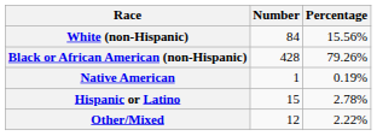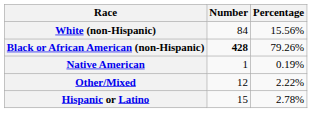 <table class="wikitable" style="text-align:right">
 <tr>
 <th scope="col">Race</th>
 <th scope="col">Number</th>
 <th scope="col">Percentage</th>
 </tr>
 <tr>
 <th scope="row"><a href='#'>White</a> (non-Hispanic)</th>
 <td>84</td>
 <td>15.56%</td>
 </tr>
 <tr>
 <th scope="row"><a href='#'>Black or African American</a> (non-Hispanic)</th>
-<td>428</td>
+<td><strong>428</strong></td>
 <td>79.26%</td>
 </tr>
 <tr>
 <th scope="row"><a href='#'>Native American</a></th>
 <td>1</td>
 <td>0.19%</td>
 </tr>
 <tr>
+<th scope="row"><a href='#'>Other/Mixed</a></th>
+<td>12</td>
+<td>2.22%</td>
+</tr>
+<tr>
 <th scope="row"><a href='#'>Hispanic</a> or <a href='#'>Latino</a></th>
 <td>15</td>
 <td>2.78%</td>
 </tr>
-<tr>
-<th scope="row"><a href='#'>Other/Mixed</a></th>
-<td>12</td>
-<td>2.22%</td>
-</tr>
 </table>
